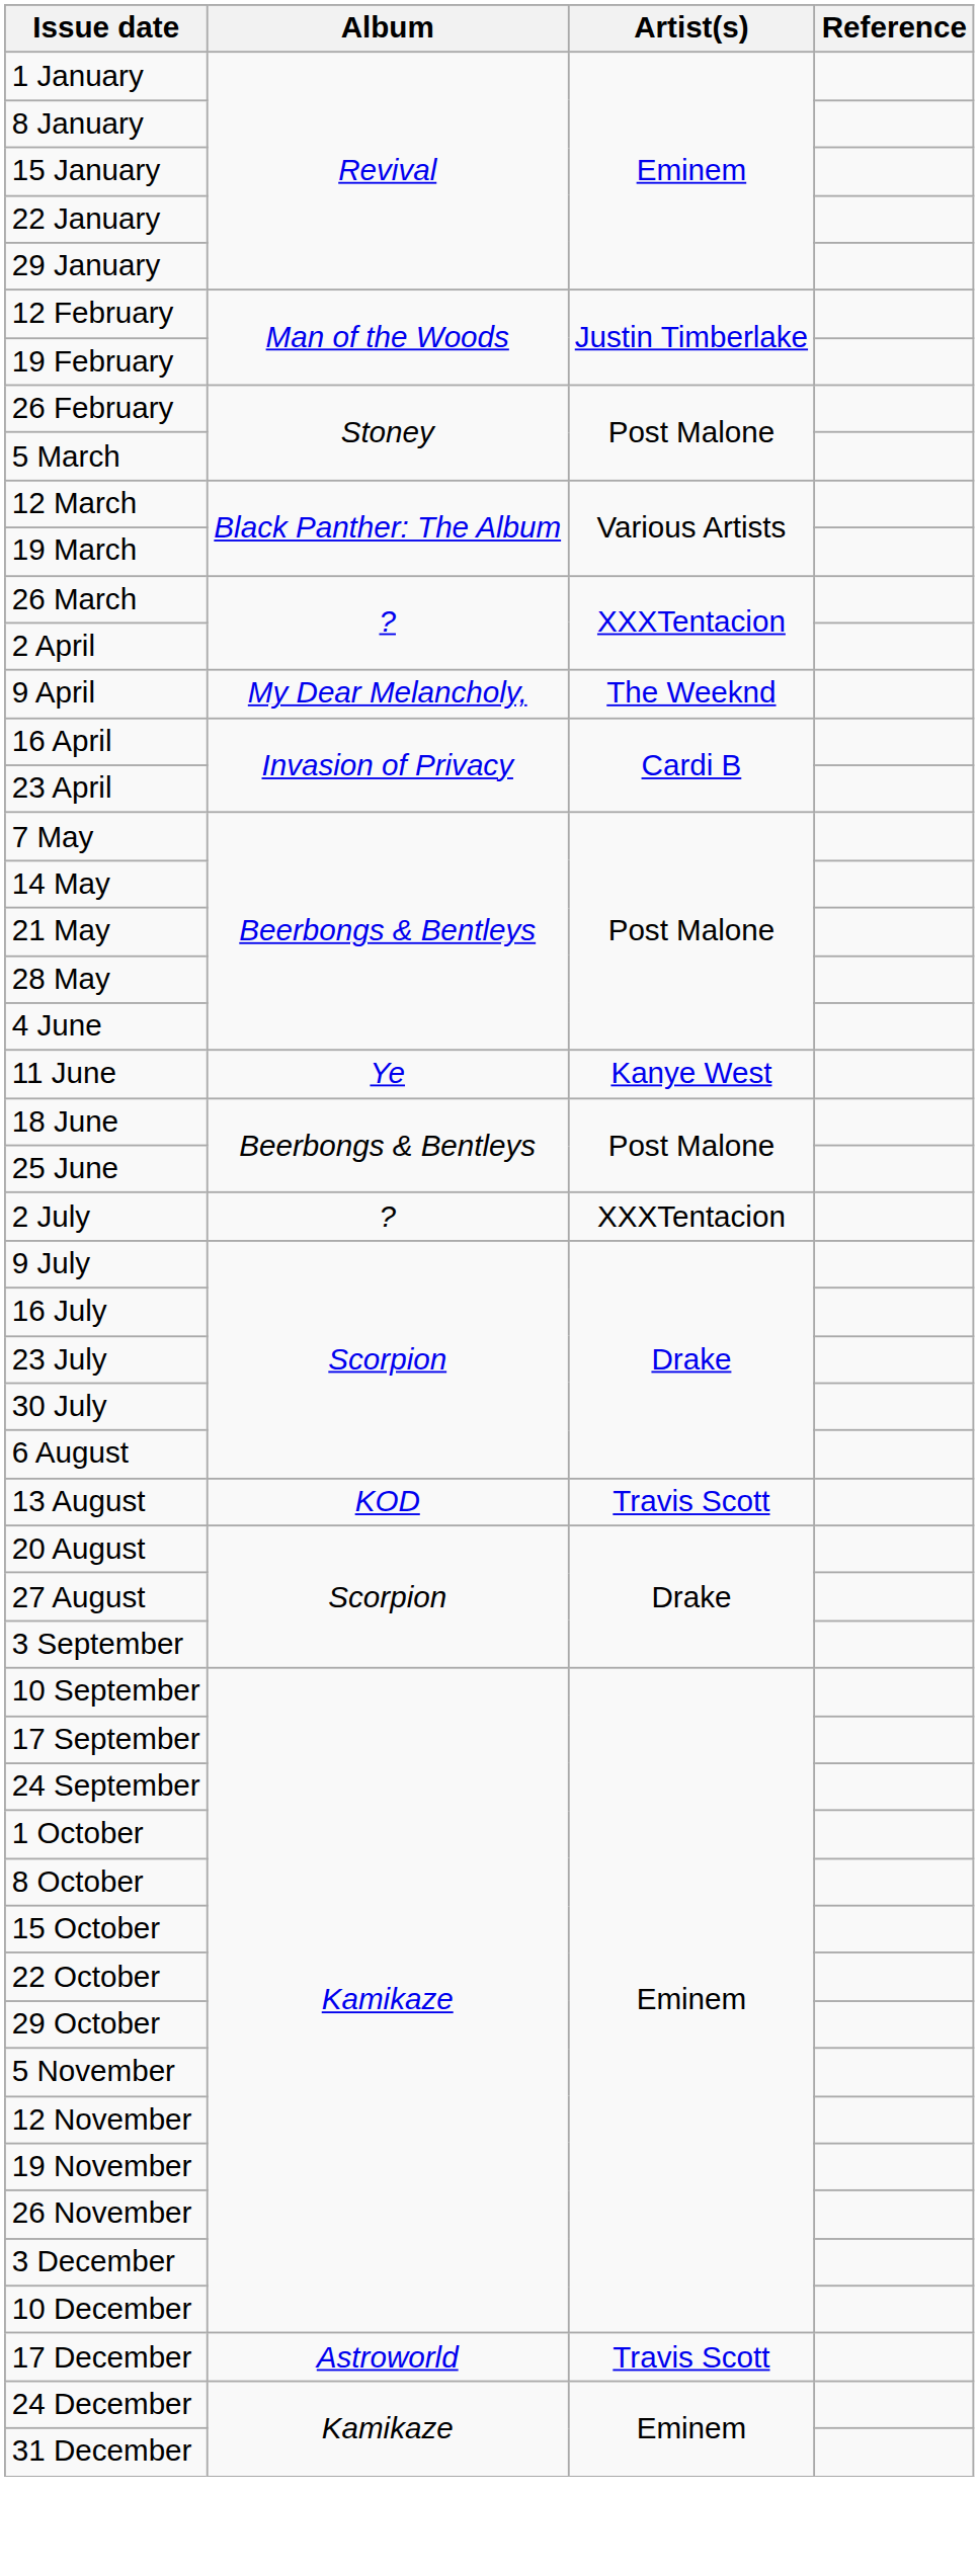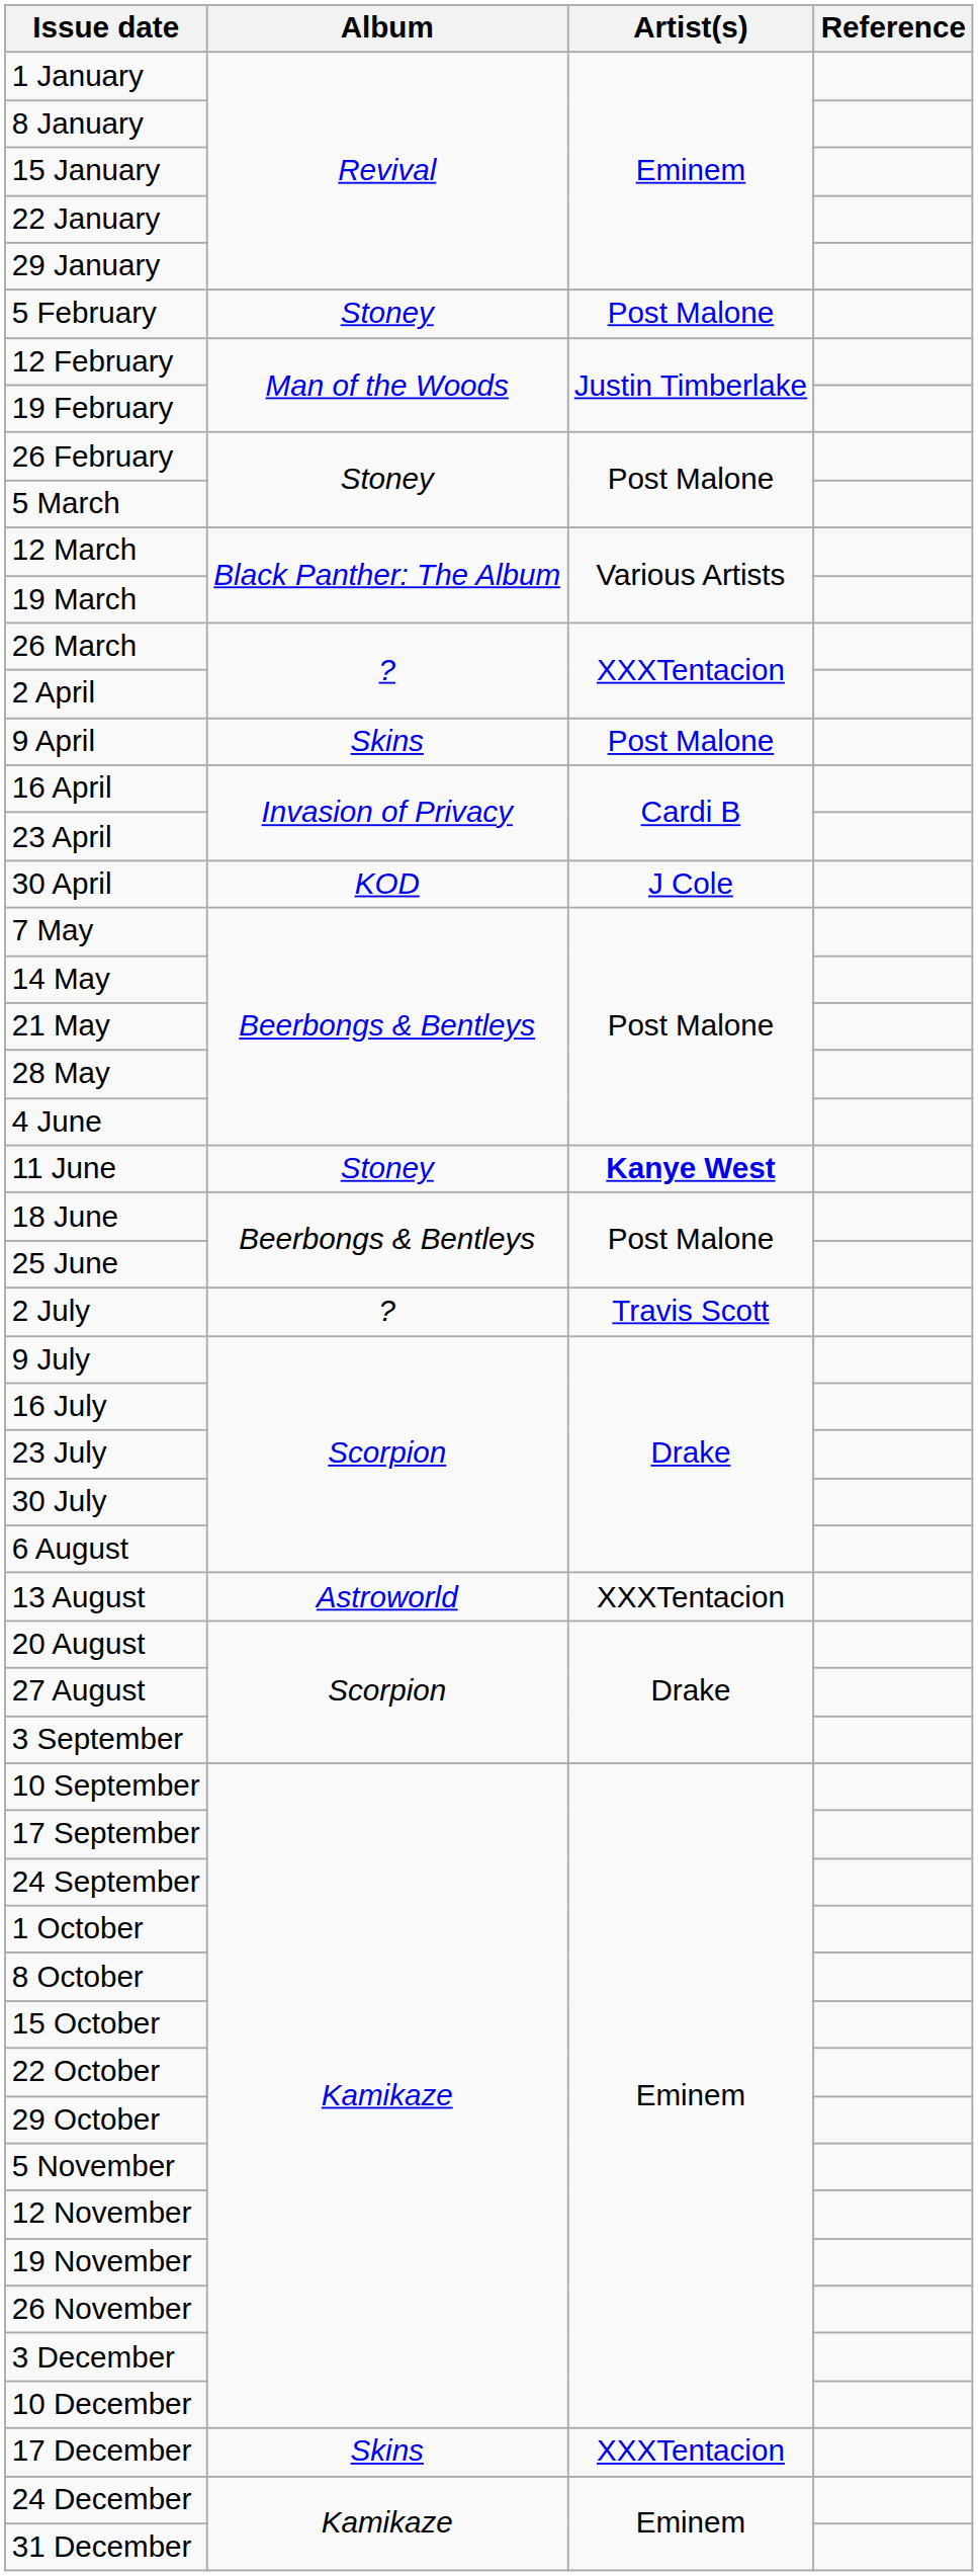 <table class="wikitable">
 <tr>
 <th>Issue date</th>
 <th>Album</th>
 <th>Artist(s)</th>
 <th>Reference</th>
 </tr>
 <tr>
 <td align="left">1 January</td>
 <td align="center" rowspan="5"><em><a href='#'>Revival</a></em></td>
 <td align="center" rowspan="5"><a href='#'>Eminem</a></td>
 <td align="center"></td>
 </tr>
 <tr>
 <td align="left">8 January</td>
 <td align="center"></td>
 </tr>
 <tr>
 <td align="left">15 January</td>
 <td align="center"></td>
 </tr>
 <tr>
 <td align="left">22 January</td>
 <td align="center"></td>
 </tr>
 <tr>
 <td align="left">29 January</td>
+<td align="center"></td>
+</tr>
+<tr>
+<td align="left">5 February</td>
+<td align="center"><em><a href='#'>Stoney</a></em></td>
+<td align="center"><a href='#'>Post Malone</a></td>
 <td align="center"></td>
 </tr>
 <tr>
 <td align="left">12 February</td>
 <td align="center" rowspan="2"><em><a href='#'>Man of the Woods</a></em></td>
 <td align="center" rowspan="2"><a href='#'>Justin Timberlake</a></td>
 <td align="center"></td>
 </tr>
 <tr>
 <td align="left">19 February</td>
 <td align="center"></td>
 </tr>
 <tr>
 <td align="left">26 February</td>
 <td align="center" rowspan="2"><em>Stoney</em></td>
 <td align="center" rowspan="2">Post Malone</td>
 <td align="center"></td>
 </tr>
 <tr>
 <td align="left">5 March</td>
 <td align="center"></td>
 </tr>
 <tr>
 <td align="left">12 March</td>
 <td align="center" rowspan="2"><em><a href='#'>Black Panther: The Album</a></em></td>
 <td align="center" rowspan="2">Various Artists</td>
 <td align="center"></td>
 </tr>
 <tr>
 <td align="left">19 March</td>
 <td align="center"></td>
 </tr>
 <tr>
 <td align="left">26 March</td>
 <td align="center" rowspan="2"><em><a href='#'>?</a></em></td>
 <td align="center" rowspan="2"><a href='#'>XXXTentacion</a></td>
 <td align="center"></td>
 </tr>
 <tr>
 <td align="left">2 April</td>
 <td align="center"></td>
 </tr>
 <tr>
 <td align="left">9 April</td>
-<td align="center"><em><a href='#'>My Dear Melancholy,</a></em></td>
-<td align="center"><a href='#'>The Weeknd</a></td>
+<td align="center"><em><a href='#'>Skins</a></em></td>
+<td align="center"><a href='#'>Post Malone</a></td>
 <td align="center"></td>
 </tr>
 <tr>
 <td align="left">16 April</td>
 <td align="center" rowspan="2"><em><a href='#'>Invasion of Privacy</a></em></td>
 <td align="center" rowspan="2"><a href='#'>Cardi B</a></td>
 <td align="center"></td>
 </tr>
 <tr>
 <td align="left">23 April</td>
+<td align="center"></td>
+</tr>
+<tr>
+<td align="left">30 April</td>
+<td align="center"><em><a href='#'>KOD</a></em></td>
+<td align="center"><a href='#'>J Cole</a></td>
 <td align="center"></td>
 </tr>
 <tr>
 <td align="left">7 May</td>
 <td align="center" rowspan="5"><em><a href='#'>Beerbongs & Bentleys</a></em></td>
 <td align="center" rowspan="5">Post Malone</td>
 <td align="center"></td>
 </tr>
 <tr>
 <td align="left">14 May</td>
 <td align="center"></td>
 </tr>
 <tr>
 <td align="left">21 May</td>
 <td align="center"></td>
 </tr>
 <tr>
 <td align="left">28 May</td>
 <td align="center"></td>
 </tr>
 <tr>
 <td align="left">4 June</td>
 <td align="center"></td>
 </tr>
 <tr>
 <td align="left">11 June</td>
-<td align="center"><em><a href='#'>Ye</a></em></td>
-<td align="center"><a href='#'>Kanye West</a></td>
+<td align="center"><em><a href='#'>Stoney</a></em></td>
+<td align="center"><strong><a href='#'>Kanye West</a></strong></td>
 <td align="center"></td>
 </tr>
 <tr>
 <td align="left">18 June</td>
 <td align="center" rowspan="2"><em>Beerbongs & Bentleys</em></td>
 <td align="center" rowspan="2">Post Malone</td>
 <td align="center"></td>
 </tr>
 <tr>
 <td align="left">25 June</td>
 <td align="center"></td>
 </tr>
 <tr>
 <td align="left">2 July</td>
 <td align="center"><em>?</em></td>
-<td align="center">XXXTentacion</td>
+<td align="center"><a href='#'>Travis Scott</a></td>
 <td align="center"></td>
 </tr>
 <tr>
 <td align="left">9 July</td>
 <td align="center" rowspan="5"><em><a href='#'>Scorpion</a></em></td>
 <td align="center" rowspan="5"><a href='#'>Drake</a></td>
 <td align="center"></td>
 </tr>
 <tr>
 <td align="left">16 July</td>
 <td align="center"></td>
 </tr>
 <tr>
 <td align="left">23 July</td>
 <td align="center"></td>
 </tr>
 <tr>
 <td align="left">30 July</td>
 <td align="center"></td>
 </tr>
 <tr>
 <td align="left">6 August</td>
 <td align="center"></td>
 </tr>
 <tr>
 <td align="left">13 August</td>
-<td align="center"><em><a href='#'>KOD</a></em></td>
-<td align="center"><a href='#'>Travis Scott</a></td>
+<td align="center"><em><a href='#'>Astroworld</a></em></td>
+<td align="center">XXXTentacion</td>
 <td align="center"></td>
 </tr>
 <tr>
 <td align="left">20 August</td>
 <td align="center" rowspan="3"><em>Scorpion</em></td>
 <td align="center" rowspan="3">Drake</td>
 <td align="center"></td>
 </tr>
 <tr>
 <td align="left">27 August</td>
 <td align="center"></td>
 </tr>
 <tr>
 <td align="left">3 September</td>
 <td align="center"></td>
 </tr>
 <tr>
 <td align="left">10 September</td>
 <td align="center" rowspan="14"><em><a href='#'>Kamikaze</a></em></td>
 <td align="center" rowspan="14">Eminem</td>
 <td align="center"></td>
 </tr>
 <tr>
 <td align="left">17 September</td>
 <td align="center"></td>
 </tr>
 <tr>
 <td align="left">24 September</td>
 <td align="center"></td>
 </tr>
 <tr>
 <td align="left">1 October</td>
 <td align="center"></td>
 </tr>
 <tr>
 <td align="left">8 October</td>
 <td align="center"></td>
 </tr>
 <tr>
 <td align="left">15 October</td>
 <td align="center"></td>
 </tr>
 <tr>
 <td align="left">22 October</td>
 <td align="center"></td>
 </tr>
 <tr>
 <td align="left">29 October</td>
 <td align="center"></td>
 </tr>
 <tr>
 <td align="left">5 November</td>
 <td align="center"></td>
 </tr>
 <tr>
 <td align="left">12 November</td>
 <td align="center"></td>
 </tr>
 <tr>
 <td align="left">19 November</td>
 <td align="center"></td>
 </tr>
 <tr>
 <td align="left">26 November</td>
 <td align="center"></td>
 </tr>
 <tr>
 <td align="left">3 December</td>
 <td align="center"></td>
 </tr>
 <tr>
 <td align="left">10 December</td>
 <td align="center"></td>
 </tr>
 <tr>
 <td align="left">17 December</td>
-<td align="center"><em><a href='#'>Astroworld</a></em></td>
-<td align="center"><a href='#'>Travis Scott</a></td>
+<td align="center"><em><a href='#'>Skins</a></em></td>
+<td align="center"><a href='#'>XXXTentacion</a></td>
 <td align="center"></td>
 </tr>
 <tr>
 <td align="left">24 December</td>
 <td align="center" rowspan="2"><em>Kamikaze</em></td>
 <td align="center" rowspan="2">Eminem</td>
 <td align="center"></td>
 </tr>
 <tr>
 <td align="left">31 December</td>
 <td align="center"></td>
 </tr>
 </table>
